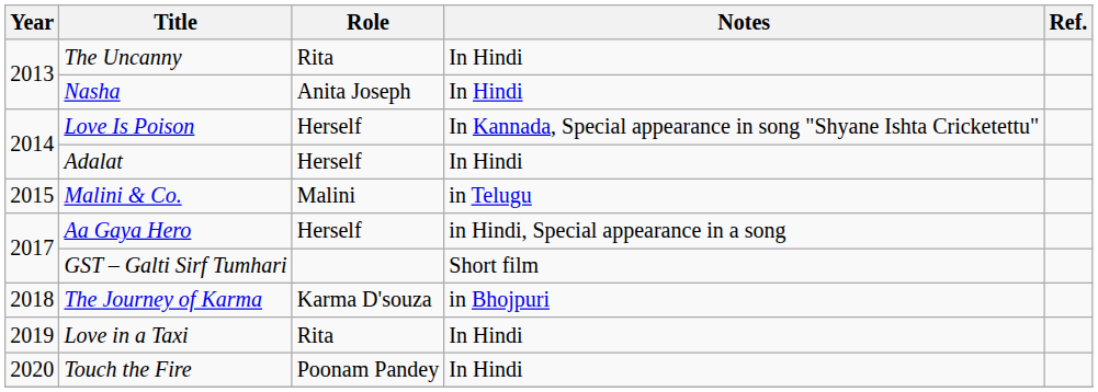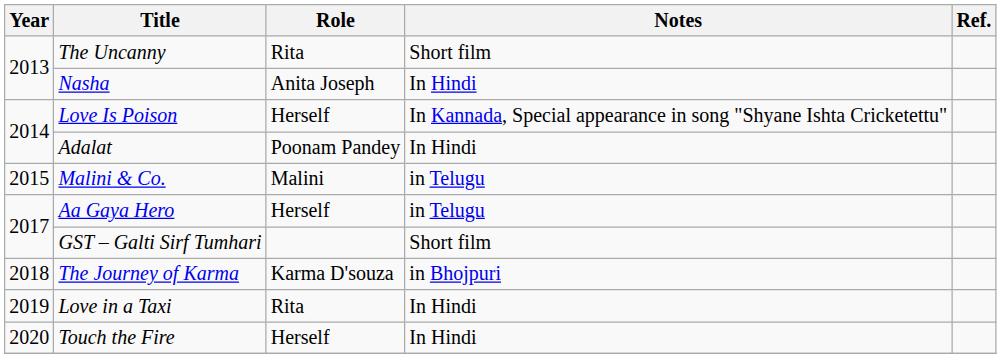 <table class="wikitable sortable">
 <tr>
 <th scope="col">Year</th>
 <th scope="col">Title</th>
 <th scope="col">Role</th>
 <th scope="col">Notes</th>
 <th>Ref.</th>
 </tr>
 <tr>
 <td rowspan="2">2013</td>
 <td scope="row"><em>The Uncanny</em></td>
 <td>Rita</td>
-<td>In Hindi</td>
+<td>Short film</td>
 <td></td>
 </tr>
 <tr>
 <td scope="row"><em><a href='#'>Nasha</a></em></td>
 <td>Anita Joseph</td>
 <td>In <a href='#'>Hindi</a></td>
 <td></td>
 </tr>
 <tr>
 <td rowspan="2">2014</td>
 <td scope="row"><em><a href='#'>Love Is Poison</a></em></td>
 <td>Herself</td>
 <td>In <a href='#'>Kannada</a>, Special appearance in song "Shyane Ishta Cricketettu"</td>
 <td></td>
 </tr>
 <tr>
 <td scope="row"><em>Adalat</em></td>
-<td>Herself</td>
+<td>Poonam Pandey</td>
 <td>In Hindi</td>
 <td></td>
 </tr>
 <tr>
 <td>2015</td>
 <td scope="row"><em><a href='#'>Malini & Co.</a></em></td>
 <td>Malini</td>
 <td>in <a href='#'>Telugu</a></td>
 <td></td>
 </tr>
 <tr>
 <td rowspan="2">2017</td>
 <td scope="row"><em><a href='#'>Aa Gaya Hero</a></em></td>
 <td>Herself</td>
-<td>in Hindi, Special appearance in a song</td>
+<td>in <a href='#'>Telugu</a></td>
 <td></td>
 </tr>
 <tr>
 <td scope="row"><em>GST – Galti Sirf Tumhari</em></td>
 <td></td>
 <td>Short film</td>
 <td></td>
 </tr>
 <tr>
 <td>2018</td>
 <td scope="row"><em><a href='#'>The Journey of Karma</a></em></td>
 <td>Karma D'souza</td>
 <td>in <a href='#'>Bhojpuri</a></td>
 <td></td>
 </tr>
 <tr>
 <td>2019</td>
 <td scope="row"><em>Love in a Taxi</em></td>
 <td>Rita</td>
 <td>In Hindi</td>
 <td></td>
 </tr>
 <tr>
 <td>2020</td>
 <td scope="row"><em>Touch the Fire</em></td>
-<td>Poonam Pandey</td>
+<td>Herself</td>
 <td>In Hindi</td>
 <td></td>
 </tr>
 <tr>
 </tr>
 </table>
